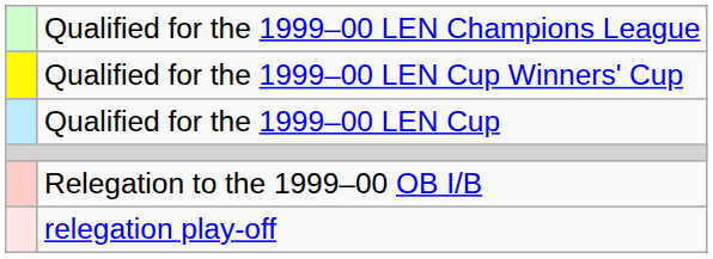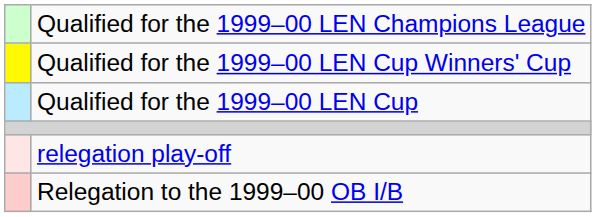 <table class="wikitable" style="text-align: left;">
 <tr>
 <td width=10px bgcolor=#ccffcc></td>
 <td>Qualified for the <a href='#'>1999–00 LEN Champions League</a></td>
 </tr>
 <tr>
 <td width=10px bgcolor=#fffa00></td>
 <td>Qualified for the <a href='#'>1999–00 LEN Cup Winners' Cup</a></td>
 </tr>
 <tr>
 <td width=10px bgcolor=#bbebff></td>
 <td>Qualified for the <a href='#'>1999–00 LEN Cup</a></td>
 </tr>
 <tr>
 <td colspan=2 height=1px bgcolor=lightgrey></td>
 </tr>
 <tr>
+<td width=10px bgcolor=#ffe6e6></td>
+<td><a href='#'>relegation play-off</a></td>
+</tr>
+<tr>
 <td width=10px bgcolor=#ffcccc></td>
 <td>Relegation to the 1999–00 <a href='#'>OB I/B</a></td>
 </tr>
-<tr>
-<td width=10px bgcolor=#ffe6e6></td>
-<td><a href='#'>relegation play-off</a></td>
-</tr>
 </table>
